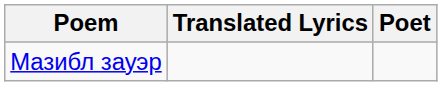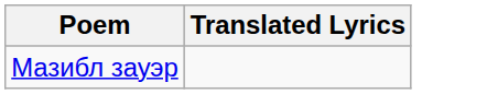 <table class="wikitable">
 <tr>
 <th>Poem</th>
 <th>Translated Lyrics</th>
-<th>Poet</th>
 </tr>
 <tr>
 <td><a href='#'>Мазибл зауэр</a></td>
 <td></td>
-<td></td>
 </tr>
 </table>
